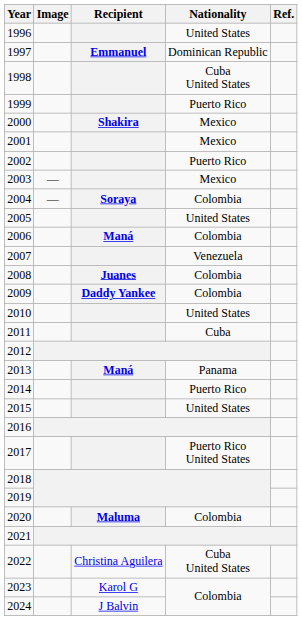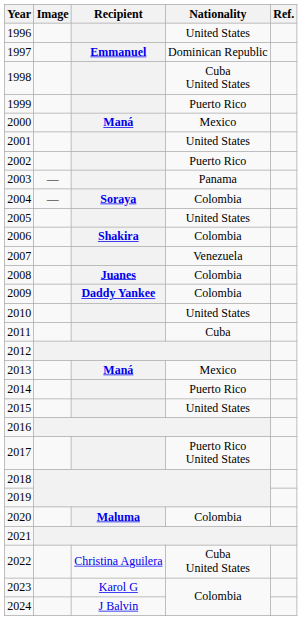 <table class="wikitable sortable plainrowheaders" style="text-align:center;">
 <tr>
 <th scope=col>Year</th>
 <th scope=col class=unsortable>Image</th>
 <th scope=col>Recipient</th>
 <th scope=col>Nationality</th>
 <th scope=col class=unsortable>Ref.</th>
 </tr>
 <tr>
 <td>1996</td>
 <td></td>
 <th scope=row style="text-align:center;"></th>
 <td>United States</td>
 <td></td>
 </tr>
 <tr>
 <td>1997</td>
 <td></td>
 <th scope=row style="text-align:center;"><a href='#'>Emmanuel</a></th>
 <td>Dominican Republic</td>
 <td></td>
 </tr>
 <tr>
 <td>1998</td>
 <td></td>
 <th scope=row style="text-align:center;"></th>
 <td>Cuba<br>United States</td>
 <td></td>
 </tr>
 <tr>
 <td>1999</td>
 <td></td>
 <th scope=row style="text-align:center;"></th>
 <td>Puerto Rico</td>
 <td></td>
 </tr>
 <tr>
 <td>2000</td>
 <td></td>
-<th scope=row style="text-align:center;"><a href='#'>Shakira</a></th>
+<th scope=row style="text-align:center;"><a href='#'>Maná</a></th>
 <td>Mexico</td>
 <td></td>
 </tr>
 <tr>
 <td>2001</td>
 <td></td>
 <th scope=row style="text-align:center;"></th>
-<td>Mexico</td>
+<td>United States</td>
 <td></td>
 </tr>
 <tr>
 <td>2002</td>
 <td></td>
 <th scope=row style="text-align:center;"></th>
 <td>Puerto Rico</td>
 <td></td>
 </tr>
 <tr>
 <td>2003</td>
 <td>—</td>
 <th scope=row></th>
-<td>Mexico</td>
+<td>Panama</td>
 <td></td>
 </tr>
 <tr>
 <td>2004</td>
 <td>—</td>
 <th scope=row><a href='#'>Soraya</a></th>
 <td>Colombia</td>
 <td></td>
 </tr>
 <tr>
 <td>2005</td>
 <td></td>
 <th scope=row style="text-align:center;"></th>
 <td>United States</td>
 <td></td>
 </tr>
 <tr>
 <td>2006</td>
 <td></td>
-<th scope=row style="text-align:center;"><a href='#'>Maná</a></th>
+<th scope=row style="text-align:center;"><a href='#'>Shakira</a></th>
 <td>Colombia</td>
 <td></td>
 </tr>
 <tr>
 <td>2007</td>
 <td></td>
 <th scope=row style="text-align:center;"></th>
 <td>Venezuela</td>
 <td></td>
 </tr>
 <tr>
 <td>2008</td>
 <td></td>
 <th scope=row style="text-align:center;"><a href='#'>Juanes</a></th>
 <td>Colombia</td>
 <td></td>
 </tr>
 <tr>
 <td>2009</td>
 <td></td>
 <th scope=row style="text-align:center;"><a href='#'>Daddy Yankee</a></th>
 <td>Colombia</td>
 <td></td>
 </tr>
 <tr>
 <td>2010</td>
 <td></td>
 <th scope=row style="text-align:center;"></th>
 <td>United States</td>
 <td></td>
 </tr>
 <tr>
 <td>2011</td>
 <td></td>
 <th scope=row style="text-align:center;"></th>
 <td>Cuba</td>
 <td></td>
 </tr>
 <tr>
 <td>2012</td>
 <th scope=row colspan=3> </th>
 <td></td>
 </tr>
 <tr>
 <td>2013</td>
 <td></td>
 <th scope=row style="text-align:center;"><a href='#'>Maná</a></th>
-<td>Panama</td>
+<td>Mexico</td>
 <td></td>
 </tr>
 <tr>
 <td>2014</td>
 <td></td>
 <th scope=row style="text-align:center;"></th>
 <td>Puerto Rico</td>
 <td></td>
 </tr>
 <tr>
 <td>2015</td>
 <td></td>
 <th scope=row style="text-align:center;"></th>
 <td>United States</td>
 <td></td>
 </tr>
 <tr>
 <td>2016</td>
 <th scope=row colspan=3> </th>
 <td></td>
 </tr>
 <tr>
 <td>2017</td>
 <td></td>
 <th scope=row style="text-align:center;"></th>
 <td>Puerto Rico<br>United States</td>
 <td></td>
 </tr>
 <tr>
 <td>2018</td>
 <th scope=row colspan=3 rowspan=2> </th>
 <td></td>
 </tr>
 <tr>
 <td>2019</td>
 <td></td>
 </tr>
 <tr>
 <td>2020</td>
 <td></td>
 <th scope=row style="text-align:center;"><a href='#'>Maluma</a></th>
 <td>Colombia</td>
 <td></td>
 </tr>
 <tr>
 <td>2021</td>
 <th scope=row colspan=4> </th>
 </tr>
 <tr>
 <td>2022</td>
 <td></td>
 <td><a href='#'>Christina Aguilera</a></td>
 <td>Cuba<br>United States</td>
 <td></td>
 </tr>
 <tr>
 <td>2023</td>
 <td></td>
 <td><a href='#'>Karol G</a></td>
 <td rowspan="2">Colombia</td>
 <td></td>
 </tr>
 <tr>
 <td>2024</td>
 <td></td>
 <td><a href='#'>J Balvin</a></td>
 <td></td>
 </tr>
 </table>
